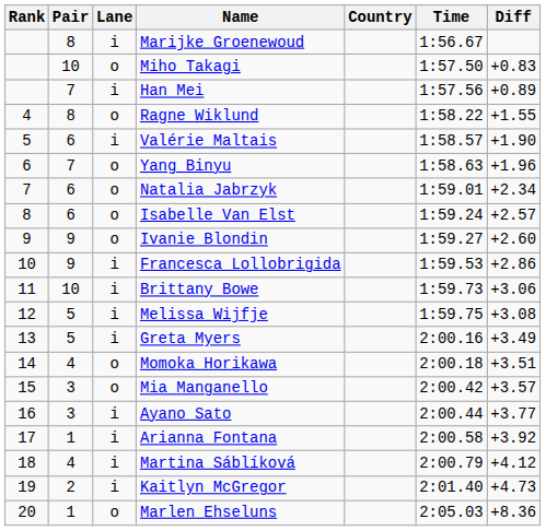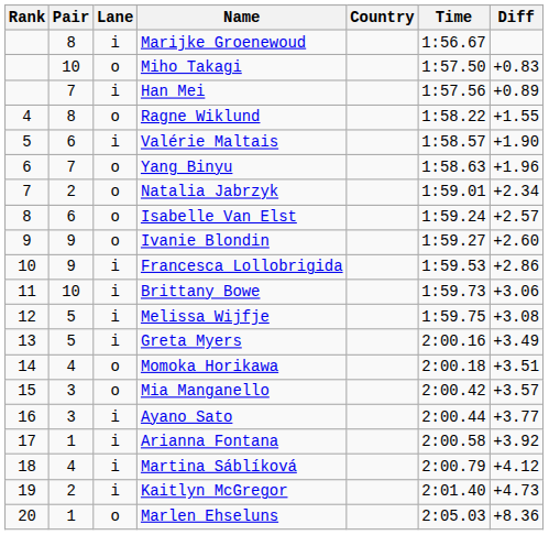 <table class="wikitable sortable" style="text-align:center">
 <tr>
 <th>Rank</th>
 <th>Pair</th>
 <th>Lane</th>
 <th>Name</th>
 <th>Country</th>
 <th>Time</th>
 <th>Diff</th>
 </tr>
 <tr>
 <td></td>
 <td>8</td>
 <td>i</td>
 <td align=left><a href='#'>Marijke Groenewoud</a></td>
 <td align=left></td>
 <td>1:56.67</td>
 <td></td>
 </tr>
 <tr>
 <td></td>
 <td>10</td>
 <td>o</td>
 <td align=left><a href='#'>Miho Takagi</a></td>
 <td align=left></td>
 <td>1:57.50</td>
 <td>+0.83</td>
 </tr>
 <tr>
 <td></td>
 <td>7</td>
 <td>i</td>
 <td align=left><a href='#'>Han Mei</a></td>
 <td align=left></td>
 <td>1:57.56</td>
 <td>+0.89</td>
 </tr>
 <tr>
 <td>4</td>
 <td>8</td>
 <td>o</td>
 <td align=left><a href='#'>Ragne Wiklund</a></td>
 <td align=left></td>
 <td>1:58.22</td>
 <td>+1.55</td>
 </tr>
 <tr>
 <td>5</td>
 <td>6</td>
 <td>i</td>
 <td align=left><a href='#'>Valérie Maltais</a></td>
 <td align=left></td>
 <td>1:58.57</td>
 <td>+1.90</td>
 </tr>
 <tr>
 <td>6</td>
 <td>7</td>
 <td>o</td>
 <td align=left><a href='#'>Yang Binyu</a></td>
 <td align=left></td>
 <td>1:58.63</td>
 <td>+1.96</td>
 </tr>
 <tr>
 <td>7</td>
-<td>6</td>
+<td>2</td>
 <td>o</td>
 <td align=left><a href='#'>Natalia Jabrzyk</a></td>
 <td align=left></td>
 <td>1:59.01</td>
 <td>+2.34</td>
 </tr>
 <tr>
 <td>8</td>
 <td>6</td>
 <td>o</td>
 <td align=left><a href='#'>Isabelle Van Elst</a></td>
 <td align=left></td>
 <td>1:59.24</td>
 <td>+2.57</td>
 </tr>
 <tr>
 <td>9</td>
 <td>9</td>
 <td>o</td>
 <td align=left><a href='#'>Ivanie Blondin</a></td>
 <td align=left></td>
 <td>1:59.27</td>
 <td>+2.60</td>
 </tr>
 <tr>
 <td>10</td>
 <td>9</td>
 <td>i</td>
 <td align=left><a href='#'>Francesca Lollobrigida</a></td>
 <td align=left></td>
 <td>1:59.53</td>
 <td>+2.86</td>
 </tr>
 <tr>
 <td>11</td>
 <td>10</td>
 <td>i</td>
 <td align=left><a href='#'>Brittany Bowe</a></td>
 <td align=left></td>
 <td>1:59.73</td>
 <td>+3.06</td>
 </tr>
 <tr>
 <td>12</td>
 <td>5</td>
 <td>i</td>
 <td align=left><a href='#'>Melissa Wijfje</a></td>
 <td align=left></td>
 <td>1:59.75</td>
 <td>+3.08</td>
 </tr>
 <tr>
 <td>13</td>
 <td>5</td>
 <td>i</td>
 <td align=left><a href='#'>Greta Myers</a></td>
 <td align=left></td>
 <td>2:00.16</td>
 <td>+3.49</td>
 </tr>
 <tr>
 <td>14</td>
 <td>4</td>
 <td>o</td>
 <td align=left><a href='#'>Momoka Horikawa</a></td>
 <td align=left></td>
 <td>2:00.18</td>
 <td>+3.51</td>
 </tr>
 <tr>
 <td>15</td>
 <td>3</td>
 <td>o</td>
 <td align=left><a href='#'>Mia Manganello</a></td>
 <td align=left></td>
 <td>2:00.42</td>
 <td>+3.57</td>
 </tr>
 <tr>
 <td>16</td>
 <td>3</td>
 <td>i</td>
 <td align=left><a href='#'>Ayano Sato</a></td>
 <td align=left></td>
 <td>2:00.44</td>
 <td>+3.77</td>
 </tr>
 <tr>
 <td>17</td>
 <td>1</td>
 <td>i</td>
 <td align=left><a href='#'>Arianna Fontana</a></td>
 <td align=left></td>
 <td>2:00.58</td>
 <td>+3.92</td>
 </tr>
 <tr>
 <td>18</td>
 <td>4</td>
 <td>i</td>
 <td align=left><a href='#'>Martina Sáblíková</a></td>
 <td align=left></td>
 <td>2:00.79</td>
 <td>+4.12</td>
 </tr>
 <tr>
 <td>19</td>
 <td>2</td>
 <td>i</td>
 <td align=left><a href='#'>Kaitlyn McGregor</a></td>
 <td align=left></td>
 <td>2:01.40</td>
 <td>+4.73</td>
 </tr>
 <tr>
 <td>20</td>
 <td>1</td>
 <td>o</td>
 <td align=left><a href='#'>Marlen Ehseluns</a></td>
 <td align=left></td>
 <td>2:05.03</td>
 <td>+8.36</td>
 </tr>
 </table>
